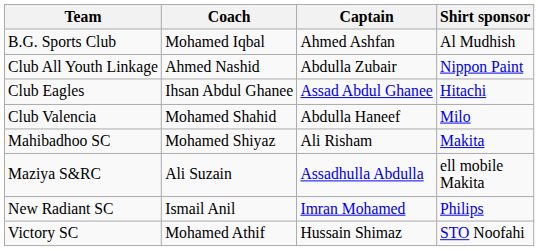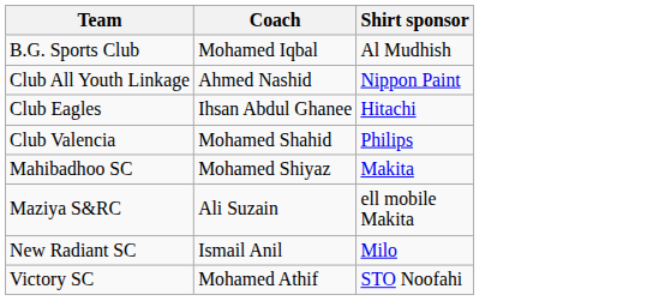 <table class="wikitable sortable" style="text-align: left;">
 <tr>
 <th>Team</th>
 <th>Coach</th>
-<th>Captain</th>
 <th>Shirt sponsor</th>
 </tr>
 <tr>
 <td>B.G. Sports Club</td>
 <td> Mohamed Iqbal</td>
-<td> Ahmed Ashfan</td>
 <td>Al Mudhish</td>
 </tr>
 <tr>
 <td>Club All Youth Linkage</td>
 <td> Ahmed Nashid</td>
-<td> Abdulla Zubair</td>
 <td><a href='#'>Nippon Paint</a></td>
 </tr>
 <tr>
 <td>Club Eagles</td>
 <td> Ihsan Abdul Ghanee</td>
-<td> <a href='#'>Assad Abdul Ghanee</a></td>
 <td><a href='#'>Hitachi</a></td>
 </tr>
 <tr>
 <td>Club Valencia</td>
 <td> Mohamed Shahid</td>
-<td> Abdulla Haneef</td>
-<td><a href='#'>Milo</a></td>
+<td><a href='#'>Philips</a></td>
 </tr>
 <tr>
 <td>Mahibadhoo SC</td>
 <td> Mohamed Shiyaz</td>
-<td> Ali Risham</td>
 <td><a href='#'>Makita</a></td>
 </tr>
 <tr>
 <td>Maziya S&RC</td>
 <td> Ali Suzain</td>
-<td> <a href='#'>Assadhulla Abdulla</a></td>
 <td>ell mobile<br>Makita</td>
 </tr>
 <tr>
 <td>New Radiant SC</td>
 <td> Ismail Anil</td>
-<td> <a href='#'>Imran Mohamed</a></td>
-<td><a href='#'>Philips</a></td>
+<td><a href='#'>Milo</a></td>
 </tr>
 <tr>
 <td>Victory SC</td>
 <td> Mohamed Athif</td>
-<td> Hussain Shimaz</td>
 <td><a href='#'>STO</a> Noofahi</td>
 </tr>
 </table>
